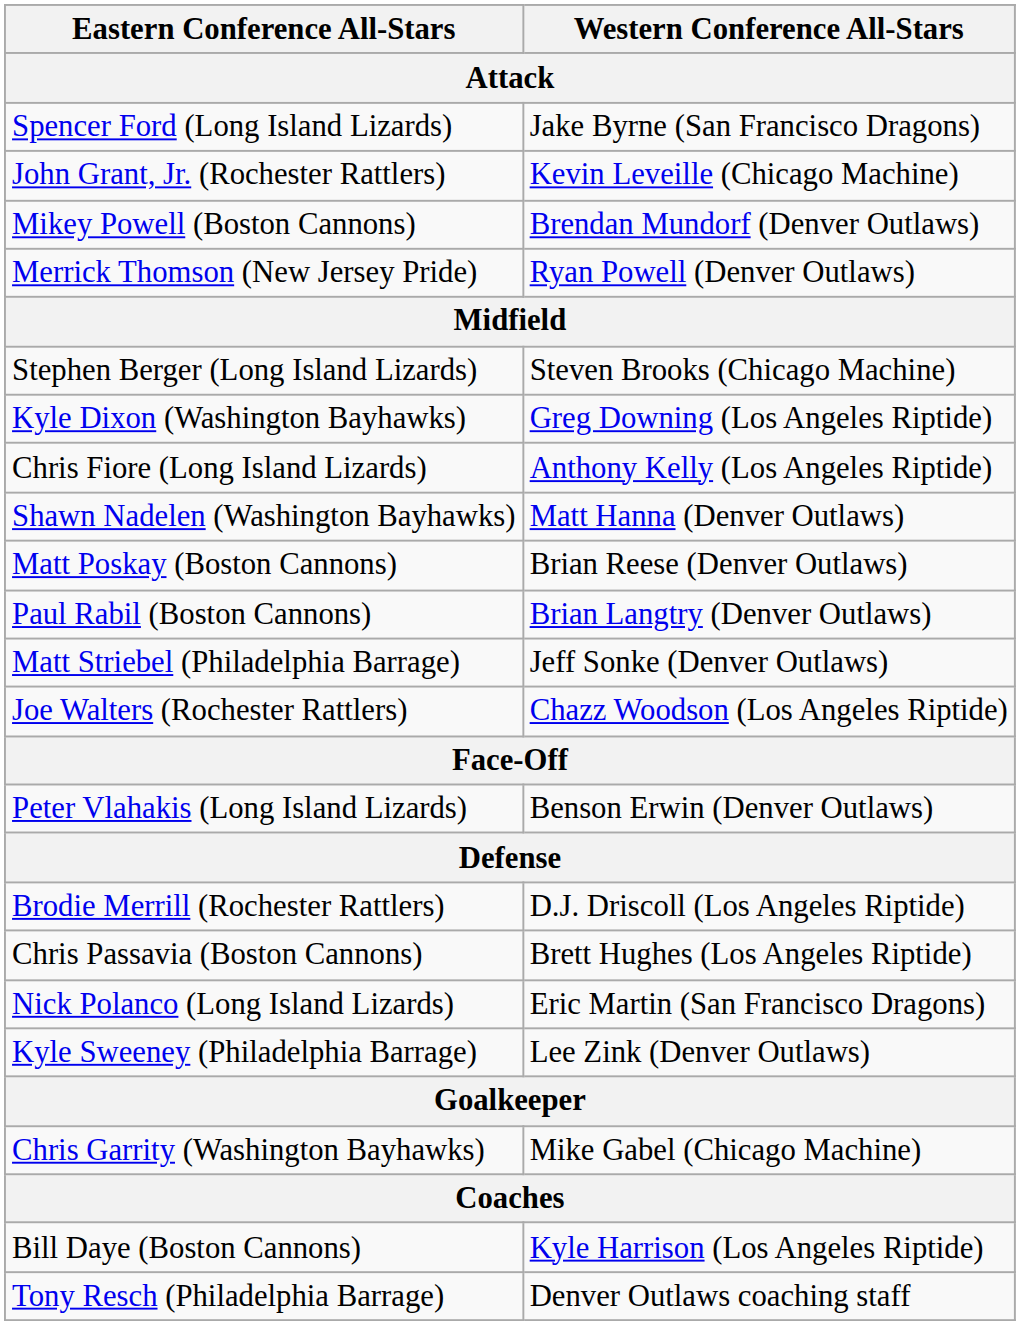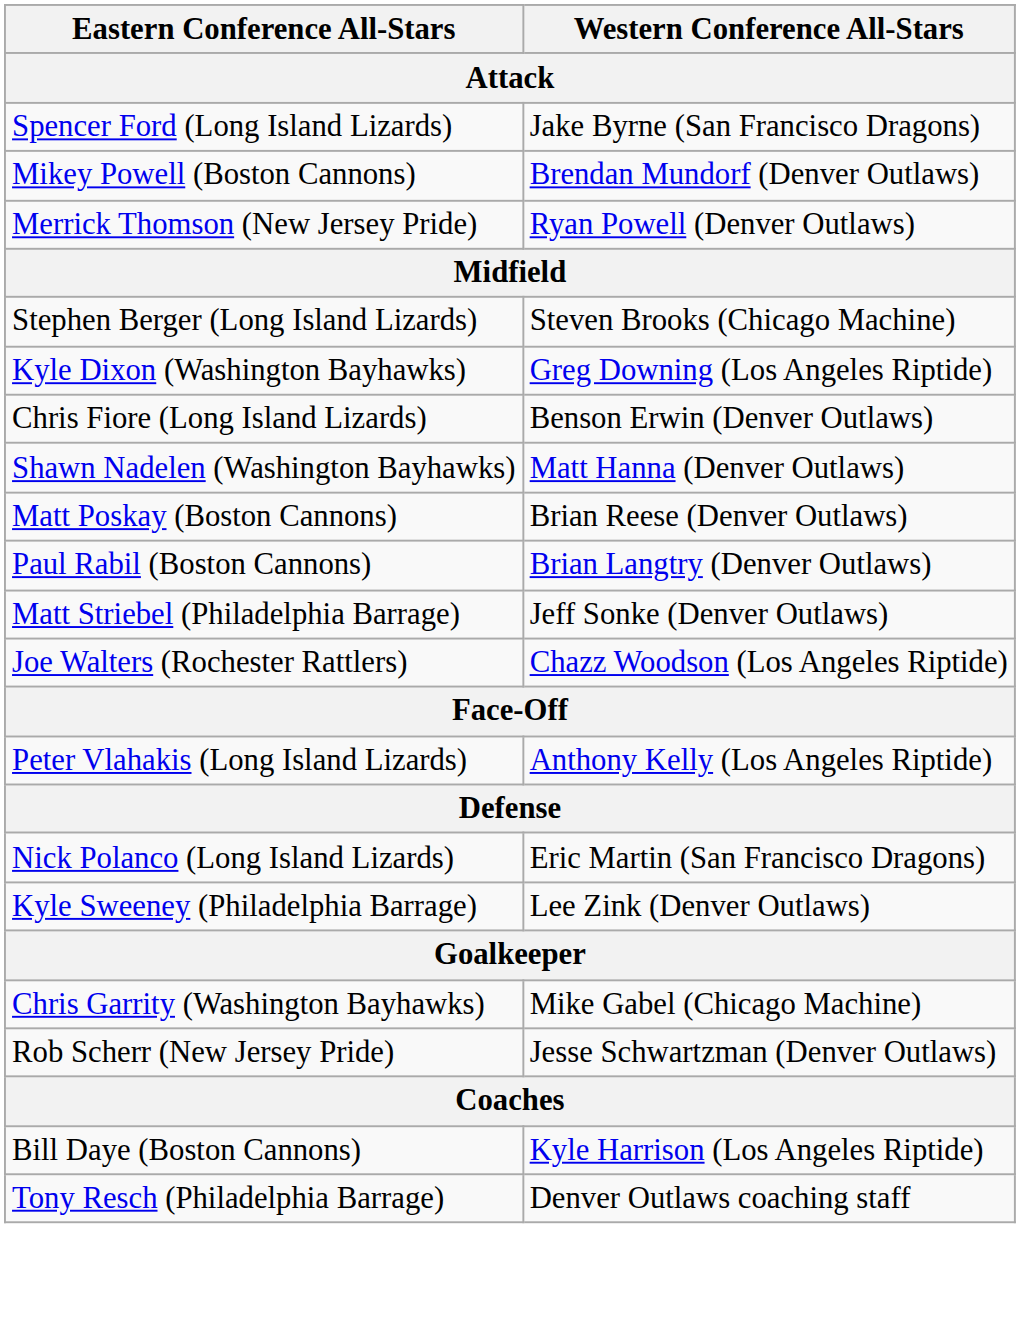 <table class="wikitable">
 <tr>
 <th>Eastern Conference All-Stars</th>
 <th>Western Conference All-Stars</th>
 </tr>
 <tr>
 <th colspan="2">Attack</th>
 </tr>
 <tr>
 <td><a href='#'>Spencer Ford</a> (Long Island Lizards)</td>
 <td>Jake Byrne (San Francisco Dragons)</td>
-</tr>
-<tr>
-<td><a href='#'>John Grant, Jr.</a> (Rochester Rattlers)</td>
-<td><a href='#'>Kevin Leveille</a> (Chicago Machine)</td>
 </tr>
 <tr>
 <td><a href='#'>Mikey Powell</a> (Boston Cannons)</td>
 <td><a href='#'>Brendan Mundorf</a> (Denver Outlaws)</td>
 </tr>
 <tr>
 <td><a href='#'>Merrick Thomson</a> (New Jersey Pride)</td>
 <td><a href='#'>Ryan Powell</a> (Denver Outlaws)</td>
 </tr>
 <tr>
 <th colspan="2">Midfield</th>
 </tr>
 <tr>
 <td>Stephen Berger (Long Island Lizards)</td>
 <td>Steven Brooks (Chicago Machine)</td>
 </tr>
 <tr>
 <td><a href='#'>Kyle Dixon</a> (Washington Bayhawks)</td>
 <td><a href='#'>Greg Downing</a> (Los Angeles Riptide)</td>
 </tr>
 <tr>
 <td>Chris Fiore (Long Island Lizards)</td>
-<td><a href='#'>Anthony Kelly</a> (Los Angeles Riptide)</td>
+<td>Benson Erwin (Denver Outlaws)</td>
 </tr>
 <tr>
 <td><a href='#'>Shawn Nadelen</a> (Washington Bayhawks)</td>
 <td><a href='#'>Matt Hanna</a> (Denver Outlaws)</td>
 </tr>
 <tr>
 <td><a href='#'>Matt Poskay</a> (Boston Cannons)</td>
 <td>Brian Reese (Denver Outlaws)</td>
 </tr>
 <tr>
 <td><a href='#'>Paul Rabil</a> (Boston Cannons)</td>
 <td><a href='#'>Brian Langtry</a> (Denver Outlaws)</td>
 </tr>
 <tr>
 <td><a href='#'>Matt Striebel</a> (Philadelphia Barrage)</td>
 <td>Jeff Sonke (Denver Outlaws)</td>
 </tr>
 <tr>
 <td><a href='#'>Joe Walters</a> (Rochester Rattlers)</td>
 <td><a href='#'>Chazz Woodson</a> (Los Angeles Riptide)</td>
 </tr>
 <tr>
 <th colspan="2">Face-Off</th>
 </tr>
 <tr>
 <td><a href='#'>Peter Vlahakis</a> (Long Island Lizards)</td>
-<td>Benson Erwin (Denver Outlaws)</td>
+<td><a href='#'>Anthony Kelly</a> (Los Angeles Riptide)</td>
 </tr>
 <tr>
 <th colspan="2">Defense</th>
-</tr>
-<tr>
-<td><a href='#'>Brodie Merrill</a> (Rochester Rattlers)</td>
-<td>D.J. Driscoll (Los Angeles Riptide)</td>
-</tr>
-<tr>
-<td>Chris Passavia (Boston Cannons)</td>
-<td>Brett Hughes (Los Angeles Riptide)</td>
 </tr>
 <tr>
 <td><a href='#'>Nick Polanco</a> (Long Island Lizards)</td>
 <td>Eric Martin (San Francisco Dragons)</td>
 </tr>
 <tr>
 <td><a href='#'>Kyle Sweeney</a> (Philadelphia Barrage)</td>
 <td>Lee Zink (Denver Outlaws)</td>
 </tr>
 <tr>
 <th colspan="2">Goalkeeper</th>
 </tr>
 <tr>
 <td><a href='#'>Chris Garrity</a> (Washington Bayhawks)</td>
 <td>Mike Gabel (Chicago Machine)</td>
 </tr>
 <tr>
+<td>Rob Scherr (New Jersey Pride)</td>
+<td>Jesse Schwartzman (Denver Outlaws)</td>
+</tr>
+<tr>
 <th colspan="2">Coaches</th>
 </tr>
 <tr>
 <td>Bill Daye (Boston Cannons)</td>
 <td><a href='#'>Kyle Harrison</a> (Los Angeles Riptide)</td>
 </tr>
 <tr>
 <td><a href='#'>Tony Resch</a> (Philadelphia Barrage)</td>
 <td>Denver Outlaws coaching staff</td>
 </tr>
 </table>
